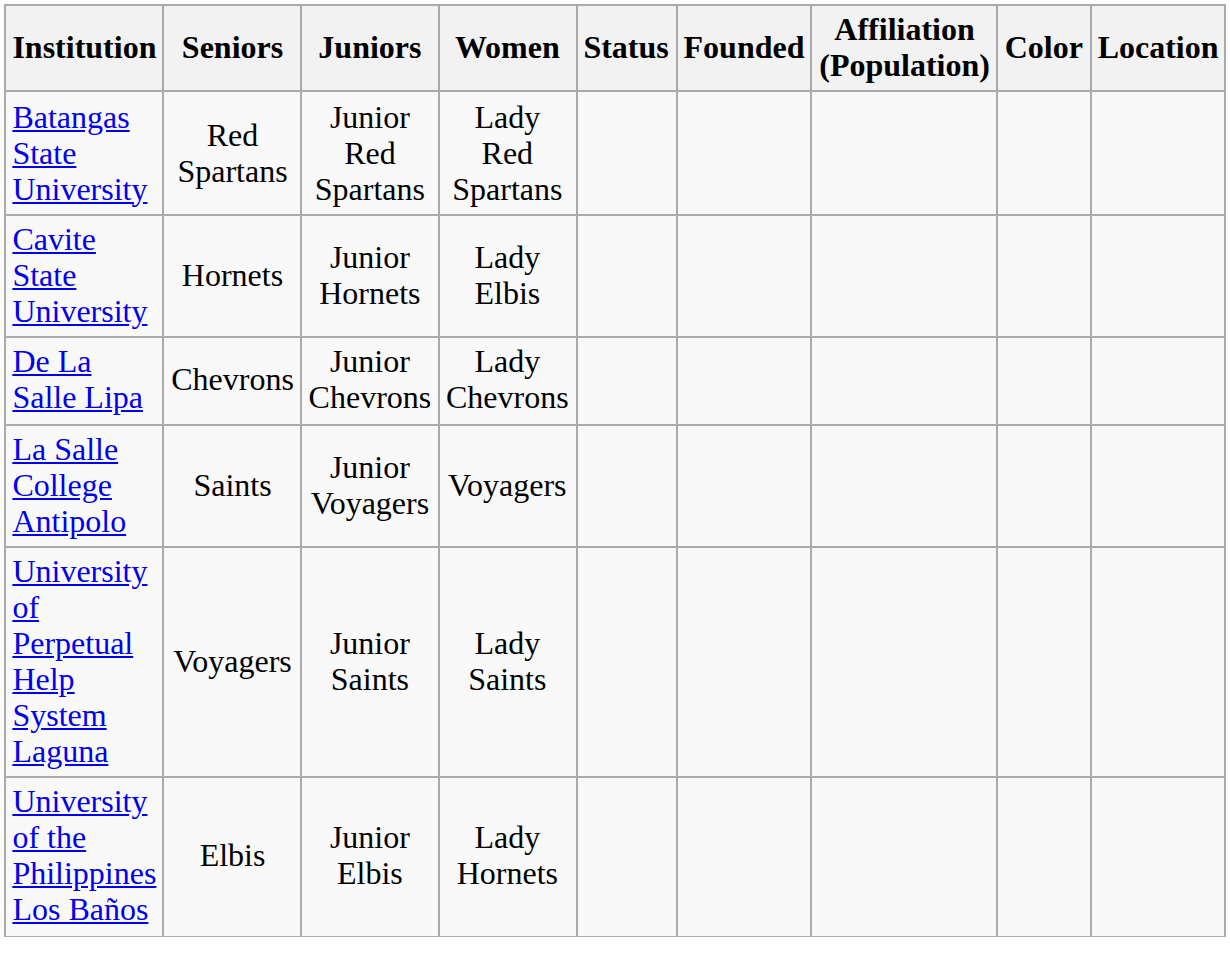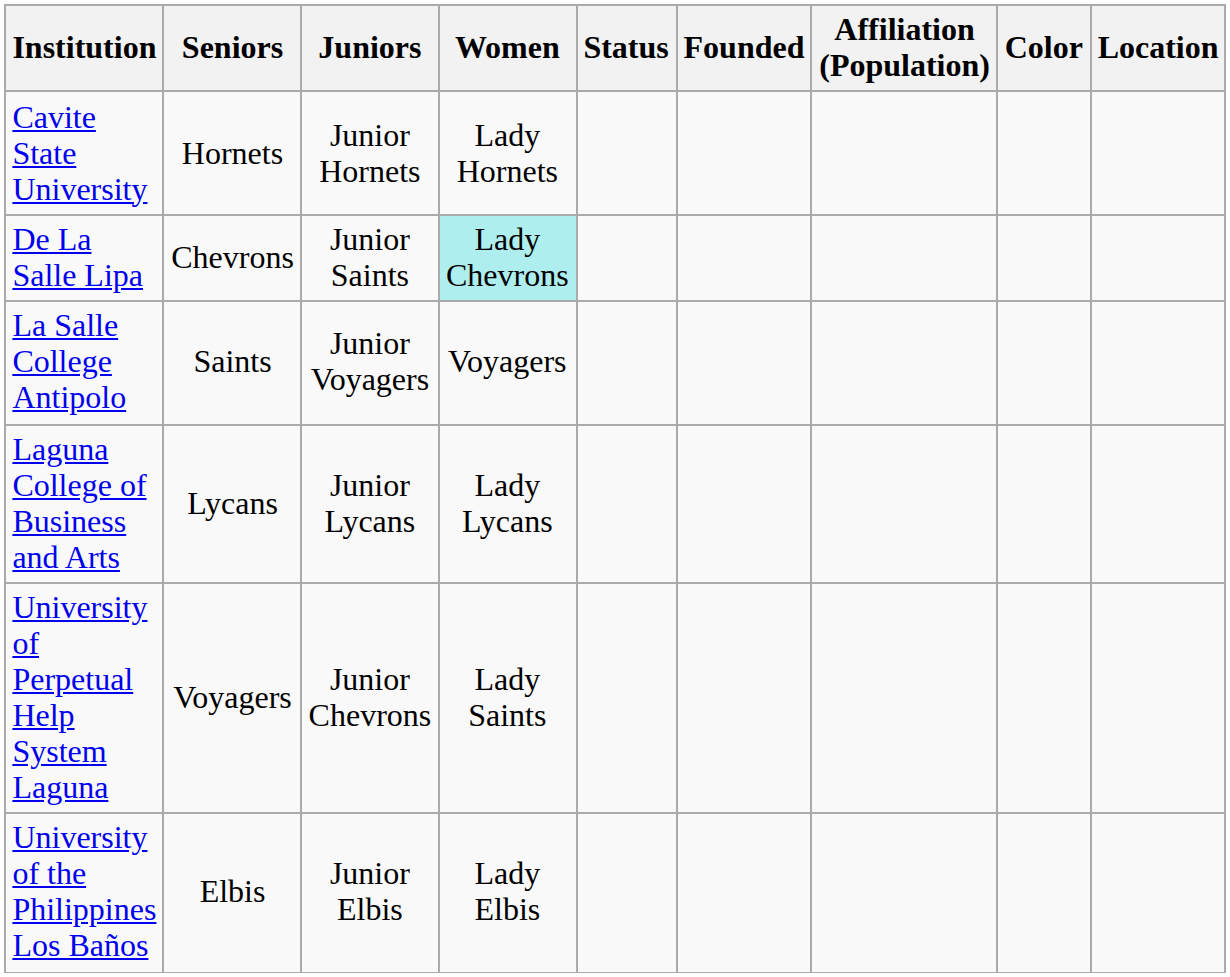 <table class="wikitable sortable">
 <tr>
 <th>Institution</th>
 <th>Seniors</th>
 <th>Juniors</th>
 <th>Women</th>
 <th>Status</th>
 <th>Founded</th>
 <th>Affiliation (Population)</th>
 <th>Color</th>
 <th>Location</th>
 </tr>
 <tr>
-<td><a href='#'>Batangas State University</a></td>
-<td align="center">Red Spartans</td>
-<td align="center">Junior Red Spartans</td>
-<td align="center">Lady Red Spartans</td>
-<td align="center"></td>
-<td align="center"></td>
-<td align="center"></td>
-<td align="center"></td>
-<td align="center"></td>
-</tr>
-<tr>
 <td><a href='#'>Cavite State University</a></td>
 <td align="center">Hornets</td>
 <td align="center">Junior Hornets</td>
-<td align="center">Lady Elbis</td>
+<td align="center">Lady Hornets</td>
 <td align="center"></td>
 <td align="center"></td>
 <td align="center"></td>
 <td align="center"></td>
 <td align="center"></td>
 </tr>
 <tr>
 <td><a href='#'>De La Salle Lipa</a></td>
 <td align="center">Chevrons</td>
-<td align="center">Junior Chevrons</td>
-<td align="center">Lady Chevrons</td>
+<td align="center">Junior Saints</td>
+<td align="center" style="background: paleturquoise;">Lady Chevrons</td>
 <td align="center"></td>
 <td align="center"></td>
 <td align="center"></td>
 <td align="center"></td>
 <td align="center"></td>
 </tr>
 <tr>
 <td><a href='#'>La Salle College Antipolo</a></td>
 <td align="center">Saints</td>
 <td align="center">Junior Voyagers</td>
 <td align="center">Voyagers</td>
 <td align="center"></td>
 <td align="center"></td>
 <td align="center"></td>
 <td align="center"></td>
 <td align="center"></td>
 </tr>
 <tr>
+<td><a href='#'>Laguna College of Business and Arts</a></td>
+<td align="center">Lycans</td>
+<td align="center">Junior Lycans</td>
+<td align="center">Lady Lycans</td>
+<td align="center"></td>
+<td align="center"></td>
+<td align="center"></td>
+<td align="center"></td>
+<td align="center"></td>
+</tr>
+<tr>
 <td><a href='#'>University of Perpetual Help System Laguna</a></td>
 <td align="center">Voyagers</td>
-<td align="center">Junior Saints</td>
+<td align="center">Junior Chevrons</td>
 <td align="center">Lady Saints</td>
 <td align="center"></td>
 <td align="center"></td>
 <td align="center"></td>
 <td align="center"></td>
 <td align="center"></td>
 </tr>
 <tr>
 <td><a href='#'>University of the Philippines Los Baños</a></td>
 <td align="center">Elbis</td>
 <td align="center">Junior Elbis</td>
-<td align="center">Lady Hornets</td>
+<td align="center">Lady Elbis</td>
 <td align="center"></td>
 <td align="center"></td>
 <td align="center"></td>
 <td align="center"></td>
 <td align="center"></td>
 </tr>
 </table>
